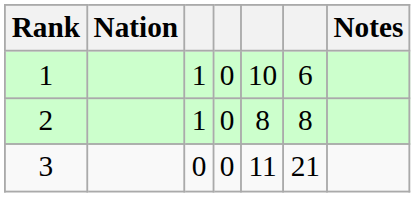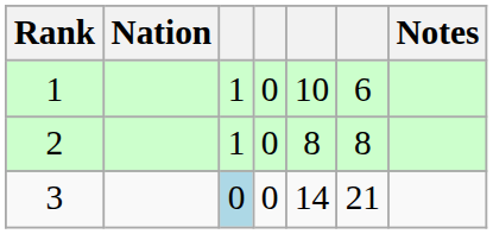 <table class="wikitable sortable" style="text-align: center;">
 <tr>
 <th>Rank</th>
 <th>Nation</th>
 <th></th>
 <th></th>
 <th></th>
 <th></th>
 <th>Notes</th>
 </tr>
 <tr style="background:#cfc;">
 <td>1</td>
 <td align=left></td>
 <td>1</td>
 <td>0</td>
 <td>10</td>
 <td>6</td>
 <td></td>
 </tr>
 <tr style="background:#cfc;">
 <td>2</td>
 <td align=left></td>
 <td>1</td>
 <td>0</td>
 <td>8</td>
 <td>8</td>
 <td></td>
 </tr>
 <tr>
 <td>3</td>
 <td align=left></td>
+<td style="background: lightblue;">0</td>
 <td>0</td>
-<td>0</td>
-<td>11</td>
+<td>14</td>
 <td>21</td>
 <td></td>
 </tr>
 </table>
